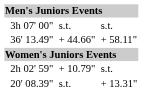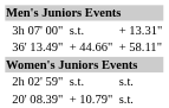 <table>
 <tr bgcolor="#cccccc">
 <td colspan=7><strong>Men's Juniors Events</strong></td>
 </tr>
 <tr>
 <td><br></td>
 <td></td>
 <td>3h 07' 00"</td>
 <td></td>
 <td>s.t.</td>
 <td></td>
-<td>s.t.</td>
+<td>+ 13.31"</td>
 </tr>
 <tr>
 <td><br></td>
 <td></td>
 <td>36' 13.49"</td>
 <td></td>
 <td>+ 44.66"</td>
 <td></td>
 <td>+ 58.11"</td>
 </tr>
 <tr bgcolor="#cccccc">
 <td colspan=7><strong>Women's Juniors Events</strong></td>
 </tr>
 <tr>
 <td></td>
 <td></td>
 <td>2h 02' 59"</td>
 <td></td>
-<td>+ 10.79"</td>
+<td>s.t.</td>
 <td></td>
 <td>s.t.</td>
 </tr>
 <tr>
 <td><br></td>
 <td></td>
 <td>20' 08.39"</td>
 <td></td>
+<td>+ 10.79"</td>
+<td></td>
 <td>s.t.</td>
-<td></td>
-<td>+ 13.31"</td>
 </tr>
 </table>
